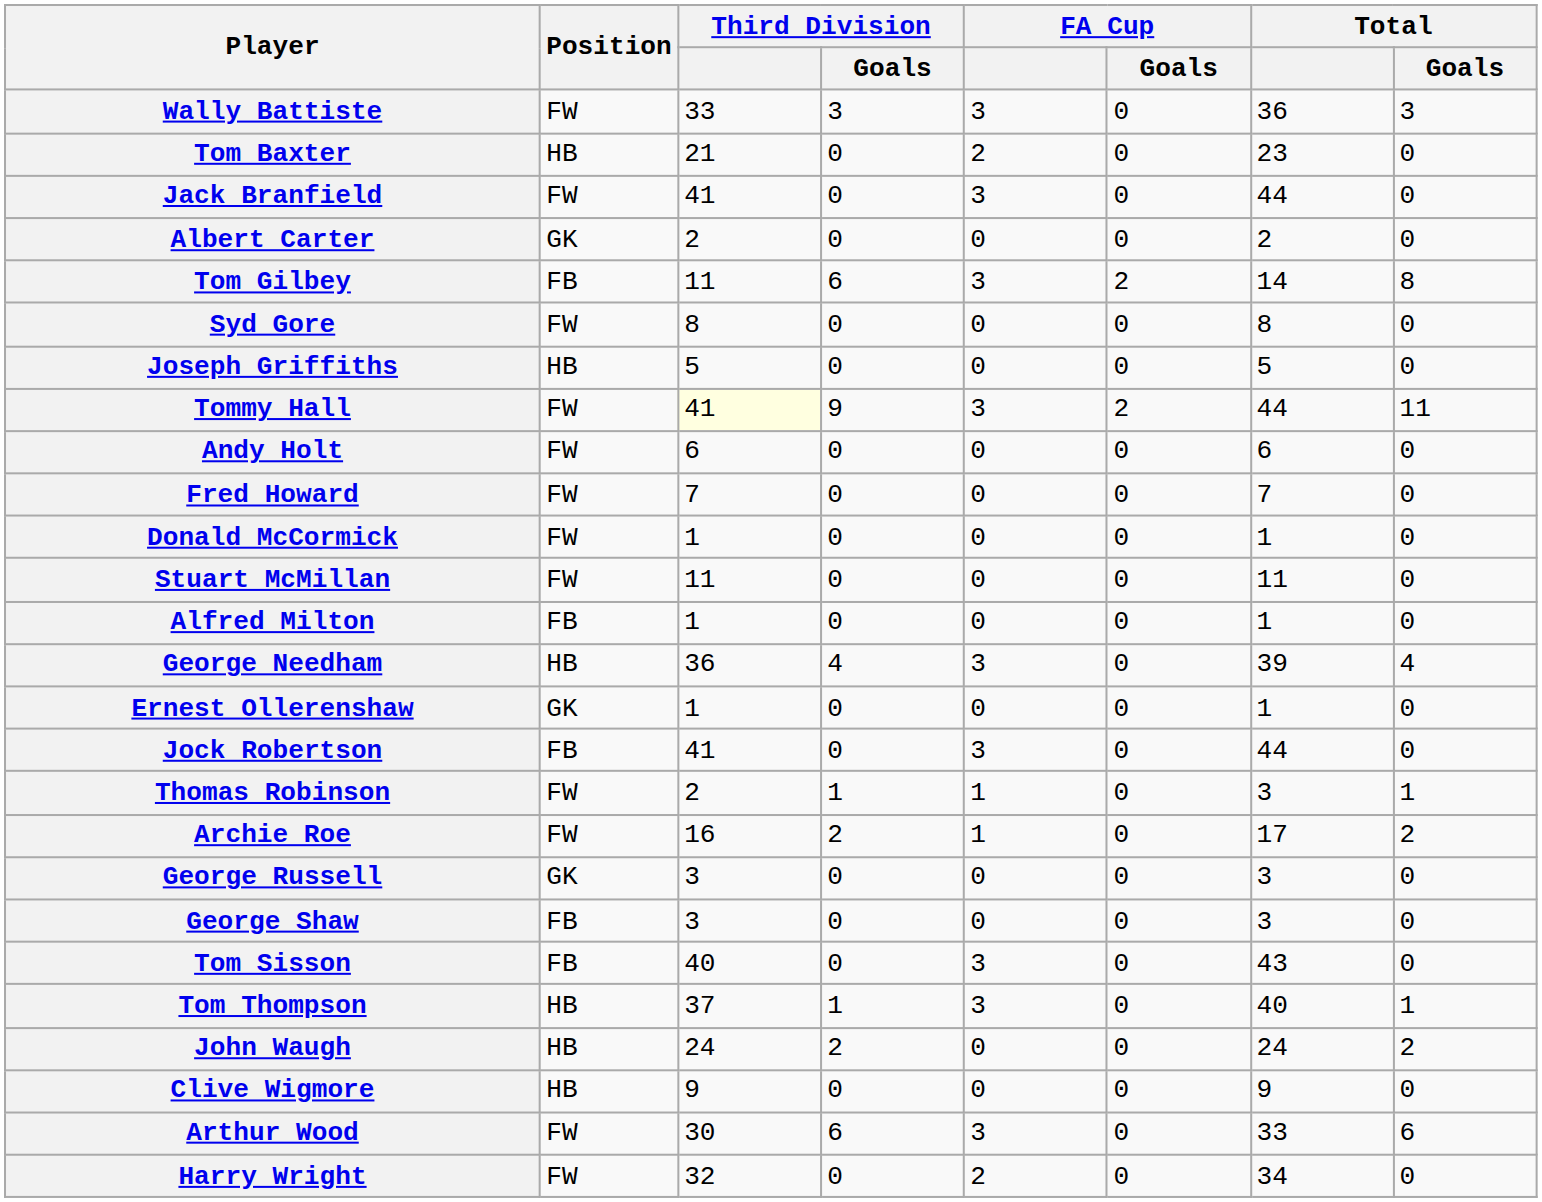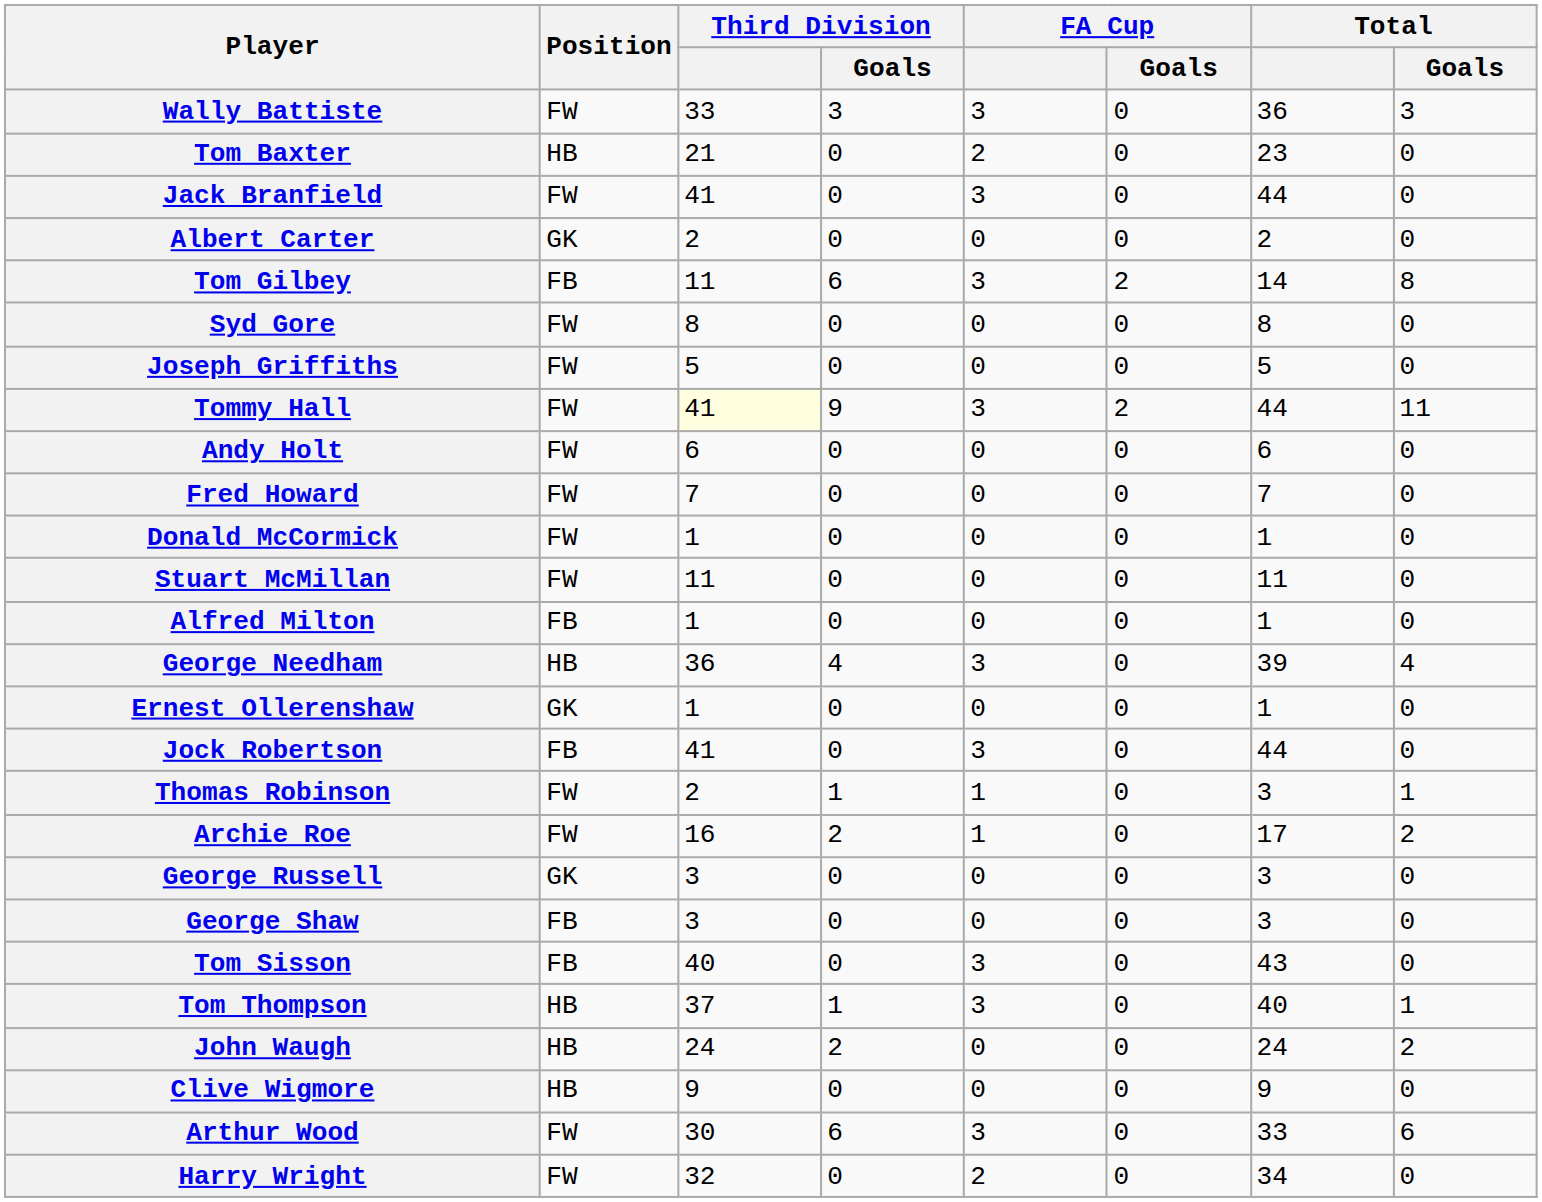 <table class="wikitable plainrowheaders sortable">
 <tr>
 <th rowspan=2 style="width:20em"scope=col>Player</th>
 <th rowspan=2>Position</th>
 <th colspan=2 style="width:10em"scope=col><a href='#'>Third Division</a></th>
 <th colspan=2 style="width:10em"scope=col><a href='#'>FA Cup</a></th>
 <th colspan=2 style="width:10em"scope=col>Total</th>
 </tr>
 <tr>
 <th style="width:5em"></th>
 <th style="width:5em">Goals</th>
 <th style="width:5em"></th>
 <th style="width:5em">Goals</th>
 <th style="width:5em"></th>
 <th style="width:5em">Goals</th>
 </tr>
 <tr>
 <th scope=row align="left"><a href='#'>Wally Battiste</a></th>
 <td>FW</td>
 <td>33</td>
 <td>3</td>
 <td>3</td>
 <td>0</td>
 <td>36</td>
 <td>3</td>
 </tr>
 <tr>
 <th scope=row align="left"><a href='#'>Tom Baxter</a></th>
 <td>HB</td>
 <td>21</td>
 <td>0</td>
 <td>2</td>
 <td>0</td>
 <td>23</td>
 <td>0</td>
 </tr>
 <tr>
 <th scope=row align="left"><a href='#'>Jack Branfield</a></th>
 <td>FW</td>
 <td>41</td>
 <td>0</td>
 <td>3</td>
 <td>0</td>
 <td>44</td>
 <td>0</td>
 </tr>
 <tr>
 <th scope=row align="left"><a href='#'>Albert Carter</a></th>
 <td>GK</td>
 <td>2</td>
 <td>0</td>
 <td>0</td>
 <td>0</td>
 <td>2</td>
 <td>0</td>
 </tr>
 <tr>
 <th scope=row align="left"><a href='#'>Tom Gilbey</a></th>
 <td>FB</td>
 <td>11</td>
 <td>6</td>
 <td>3</td>
 <td>2</td>
 <td>14</td>
 <td>8</td>
 </tr>
 <tr>
 <th scope=row align="left"><a href='#'>Syd Gore</a></th>
 <td>FW</td>
 <td>8</td>
 <td>0</td>
 <td>0</td>
 <td>0</td>
 <td>8</td>
 <td>0</td>
 </tr>
 <tr>
 <th scope=row align="left"><a href='#'>Joseph Griffiths</a></th>
-<td>HB</td>
+<td>FW</td>
 <td>5</td>
 <td>0</td>
 <td>0</td>
 <td>0</td>
 <td>5</td>
 <td>0</td>
 </tr>
 <tr>
 <th scope=row align="left"><a href='#'>Tommy Hall</a></th>
 <td>FW</td>
 <td style="background: lightyellow;">41</td>
 <td>9</td>
 <td>3</td>
 <td>2</td>
 <td>44</td>
 <td>11</td>
 </tr>
 <tr>
 <th scope=row align="left"><a href='#'>Andy Holt</a></th>
 <td>FW</td>
 <td>6</td>
 <td>0</td>
 <td>0</td>
 <td>0</td>
 <td>6</td>
 <td>0</td>
 </tr>
 <tr>
 <th scope=row align="left"><a href='#'>Fred Howard</a></th>
 <td>FW</td>
 <td>7</td>
 <td>0</td>
 <td>0</td>
 <td>0</td>
 <td>7</td>
 <td>0</td>
 </tr>
 <tr>
 <th scope=row align="left"><a href='#'>Donald McCormick</a></th>
 <td>FW</td>
 <td>1</td>
 <td>0</td>
 <td>0</td>
 <td>0</td>
 <td>1</td>
 <td>0</td>
 </tr>
 <tr>
 <th scope=row align="left"><a href='#'>Stuart McMillan</a></th>
 <td>FW</td>
 <td>11</td>
 <td>0</td>
 <td>0</td>
 <td>0</td>
 <td>11</td>
 <td>0</td>
 </tr>
 <tr>
 <th scope=row align="left"><a href='#'>Alfred Milton</a></th>
 <td>FB</td>
 <td>1</td>
 <td>0</td>
 <td>0</td>
 <td>0</td>
 <td>1</td>
 <td>0</td>
 </tr>
 <tr>
 <th scope=row align="left"><a href='#'>George Needham</a></th>
 <td>HB</td>
 <td>36</td>
 <td>4</td>
 <td>3</td>
 <td>0</td>
 <td>39</td>
 <td>4</td>
 </tr>
 <tr>
 <th scope=row align="left"><a href='#'>Ernest Ollerenshaw</a></th>
 <td>GK</td>
 <td>1</td>
 <td>0</td>
 <td>0</td>
 <td>0</td>
 <td>1</td>
 <td>0</td>
 </tr>
 <tr>
 <th scope=row align="left"><a href='#'>Jock Robertson</a></th>
 <td>FB</td>
 <td>41</td>
 <td>0</td>
 <td>3</td>
 <td>0</td>
 <td>44</td>
 <td>0</td>
 </tr>
 <tr>
 <th scope=row align="left"><a href='#'>Thomas Robinson</a></th>
 <td>FW</td>
 <td>2</td>
 <td>1</td>
 <td>1</td>
 <td>0</td>
 <td>3</td>
 <td>1</td>
 </tr>
 <tr>
 <th scope=row align="left"><a href='#'>Archie Roe</a></th>
 <td>FW</td>
 <td>16</td>
 <td>2</td>
 <td>1</td>
 <td>0</td>
 <td>17</td>
 <td>2</td>
 </tr>
 <tr>
 <th scope=row align="left"><a href='#'>George Russell</a></th>
 <td>GK</td>
 <td>3</td>
 <td>0</td>
 <td>0</td>
 <td>0</td>
 <td>3</td>
 <td>0</td>
 </tr>
 <tr>
 <th scope=row align="left"><a href='#'>George Shaw</a></th>
 <td>FB</td>
 <td>3</td>
 <td>0</td>
 <td>0</td>
 <td>0</td>
 <td>3</td>
 <td>0</td>
 </tr>
 <tr>
 <th scope=row align="left"><a href='#'>Tom Sisson</a></th>
 <td>FB</td>
 <td>40</td>
 <td>0</td>
 <td>3</td>
 <td>0</td>
 <td>43</td>
 <td>0</td>
 </tr>
 <tr>
 <th scope=row align="left"><a href='#'>Tom Thompson</a></th>
 <td>HB</td>
 <td>37</td>
 <td>1</td>
 <td>3</td>
 <td>0</td>
 <td>40</td>
 <td>1</td>
 </tr>
 <tr>
 <th scope=row align="left"><a href='#'>John Waugh</a></th>
 <td>HB</td>
 <td>24</td>
 <td>2</td>
 <td>0</td>
 <td>0</td>
 <td>24</td>
 <td>2</td>
 </tr>
 <tr>
 <th scope=row align="left"><a href='#'>Clive Wigmore</a></th>
 <td>HB</td>
 <td>9</td>
 <td>0</td>
 <td>0</td>
 <td>0</td>
 <td>9</td>
 <td>0</td>
 </tr>
 <tr>
 <th scope=row align="left"><a href='#'>Arthur Wood</a></th>
 <td>FW</td>
 <td>30</td>
 <td>6</td>
 <td>3</td>
 <td>0</td>
 <td>33</td>
 <td>6</td>
 </tr>
 <tr>
 <th scope=row align="left"><a href='#'>Harry Wright</a></th>
 <td>FW</td>
 <td>32</td>
 <td>0</td>
 <td>2</td>
 <td>0</td>
 <td>34</td>
 <td>0</td>
 </tr>
 </table>
